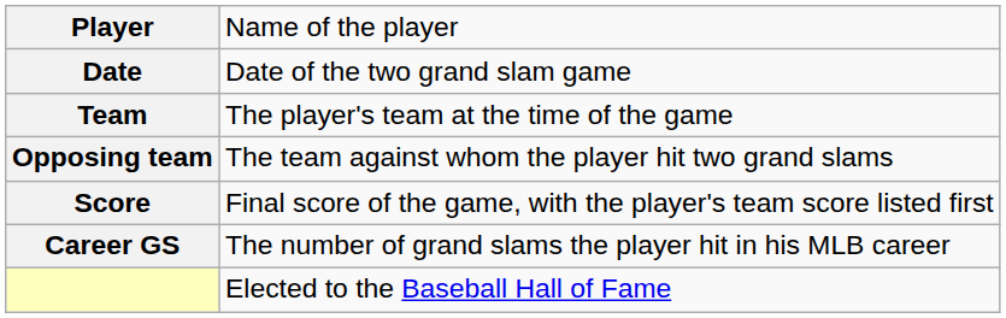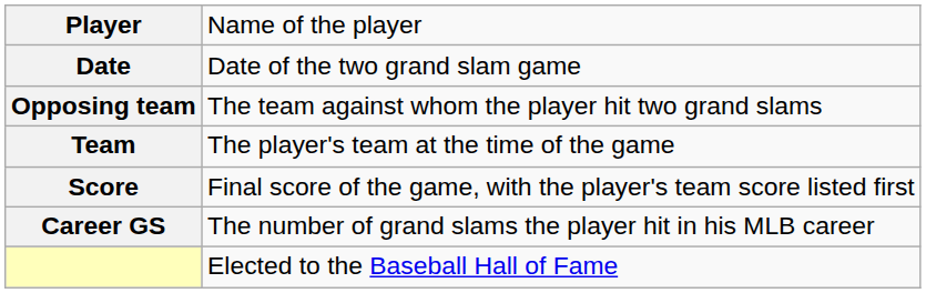 <table class="wikitable">
 <tr>
 <th scope="row">Player</th>
 <td>Name of the player</td>
 </tr>
 <tr>
 <th scope="row">Date</th>
 <td>Date of the two grand slam game</td>
 </tr>
 <tr>
+<th scope="row">Opposing team</th>
+<td>The team against whom the player hit two grand slams</td>
+</tr>
+<tr>
 <th scope="row">Team</th>
 <td>The player's team at the time of the game</td>
-</tr>
-<tr>
-<th scope="row">Opposing team</th>
-<td>The team against whom the player hit two grand slams</td>
 </tr>
 <tr>
 <th scope="row">Score</th>
 <td>Final score of the game, with the player's team score listed first</td>
 </tr>
 <tr>
 <th scope="row">Career GS</th>
 <td>The number of grand slams the player hit in his MLB career</td>
 </tr>
 <tr>
 <th scope="row" style="background:#ffb;"></th>
 <td>Elected to the <a href='#'>Baseball Hall of Fame</a><br></td>
 </tr>
 </table>
